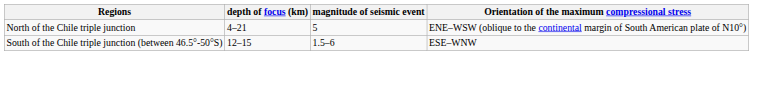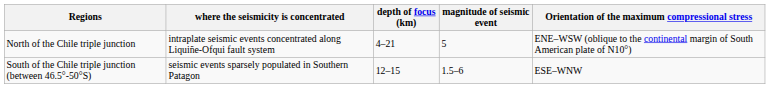 <table class="wikitable">
 <tr>
 <th>Regions</th>
+<th>where the seismicity is concentrated</th>
 <th>depth of <a href='#'>focus</a> (km)</th>
 <th>magnitude of seismic event</th>
 <th>Orientation of the maximum <a href='#'>compressional stress</a></th>
 </tr>
 <tr>
 <td>North of the Chile triple junction</td>
+<td>intraplate seismic events concentrated along Liquiñe-Ofqui fault system</td>
 <td>4–21</td>
 <td>5</td>
 <td>ENE–WSW (oblique to the <a href='#'>continental</a> margin of South American plate of N10°)</td>
 </tr>
 <tr>
 <td>South of the Chile triple junction (between 46.5°-50°S)</td>
+<td>seismic events sparsely populated in Southern Patagon</td>
 <td>12–15</td>
 <td>1.5–6</td>
 <td>ESE–WNW</td>
 </tr>
 </table>
